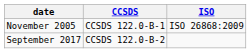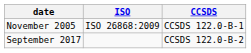 <table class="wikitable">
 <tr>
 <th>date</th>
+<th><a href='#'>ISO</a></th>
 <th><a href='#'>CCSDS</a></th>
-<th><a href='#'>ISO</a></th>
 </tr>
 <tr>
 <td>November 2005</td>
+<td>ISO 26868:2009</td>
 <td>CCSDS 122.0-B-1</td>
-<td>ISO 26868:2009</td>
 </tr>
 <tr>
 <td>September 2017</td>
+<td> </td>
 <td>CCSDS 122.0-B-2</td>
-<td> </td>
 </tr>
 </table>
